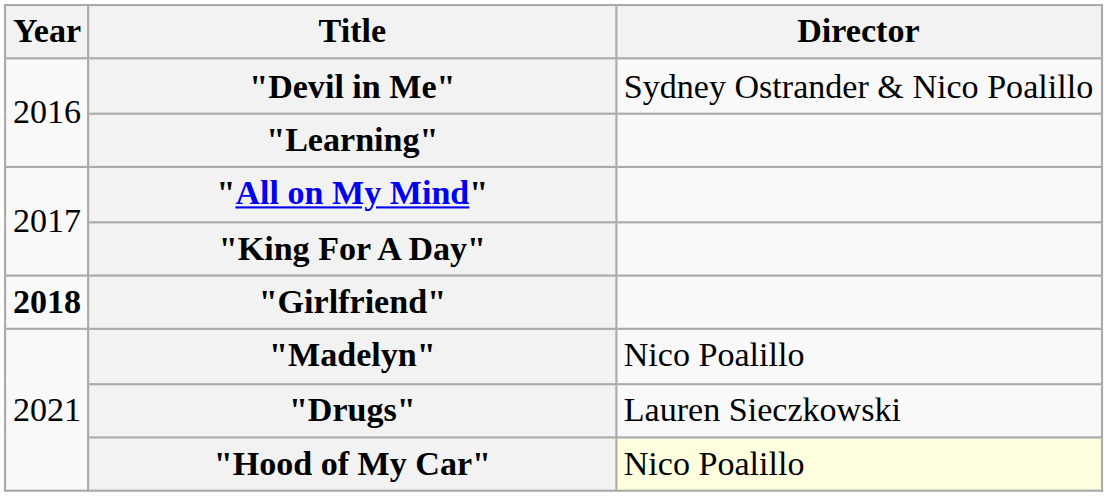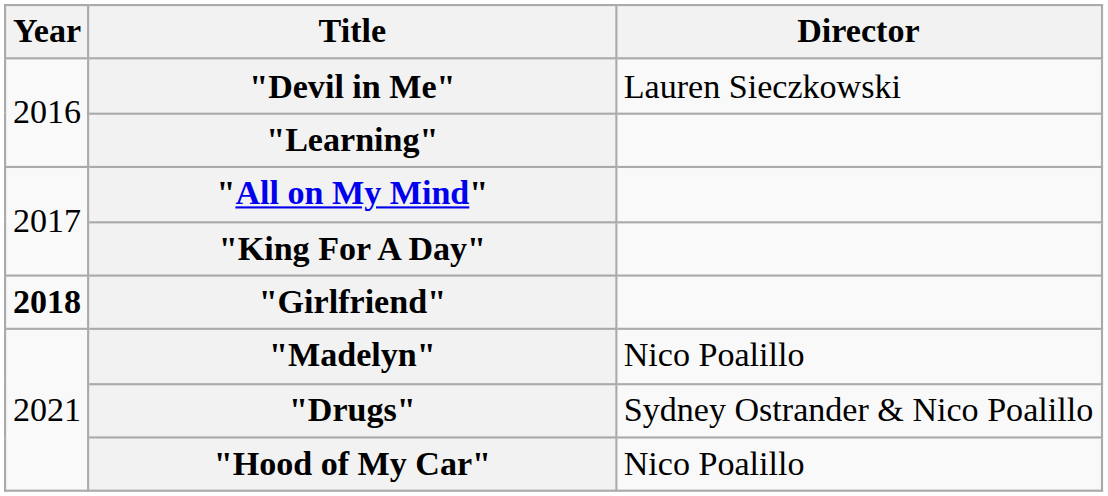 <table class="wikitable plainrowheaders">
 <tr>
 <th>Year</th>
 <th style="width:15em;">Title</th>
 <th>Director</th>
 </tr>
 <tr>
 <td rowspan="2">2016</td>
 <th scope="row">"Devil in Me"</th>
-<td>Sydney Ostrander & Nico Poalillo</td>
+<td>Lauren Sieczkowski</td>
 </tr>
 <tr>
 <th scope="row">"Learning"</th>
 <td></td>
 </tr>
 <tr>
 <td rowspan="2">2017</td>
 <th scope="row">"<a href='#'>All on My Mind</a>"</th>
 <td></td>
 </tr>
 <tr>
 <th scope="row">"King For A Day"</th>
 <td></td>
 </tr>
 <tr>
 <td><strong>2018</strong></td>
 <th scope="row">"Girlfriend"</th>
 <td></td>
 </tr>
 <tr>
 <td rowspan="3">2021</td>
 <th scope="row">"Madelyn"</th>
 <td>Nico Poalillo</td>
 </tr>
 <tr>
 <th scope="row">"Drugs"</th>
-<td>Lauren Sieczkowski</td>
+<td>Sydney Ostrander & Nico Poalillo</td>
 </tr>
 <tr>
 <th scope="row">"Hood of My Car"</th>
-<td style="background: lightyellow;">Nico Poalillo</td>
+<td>Nico Poalillo</td>
 </tr>
 </table>
